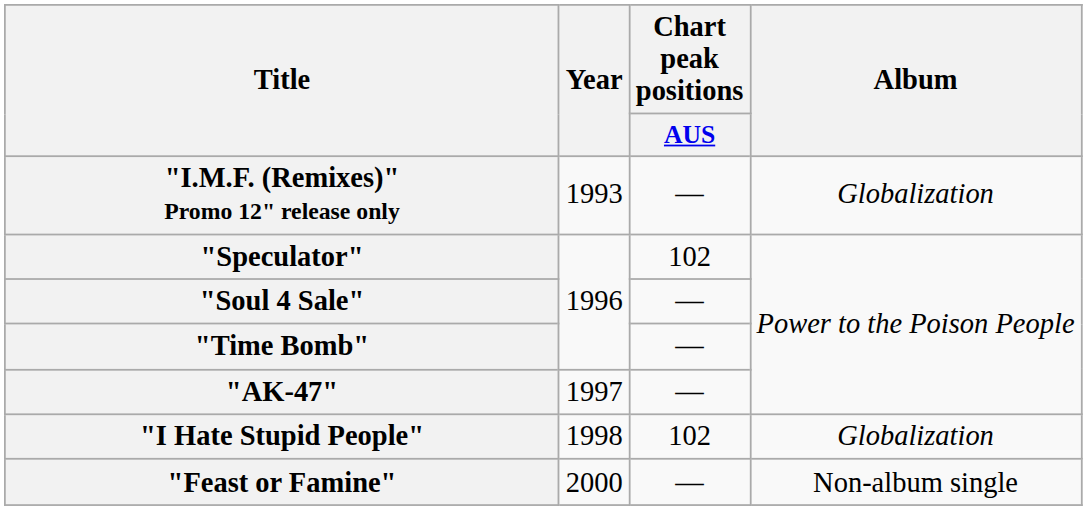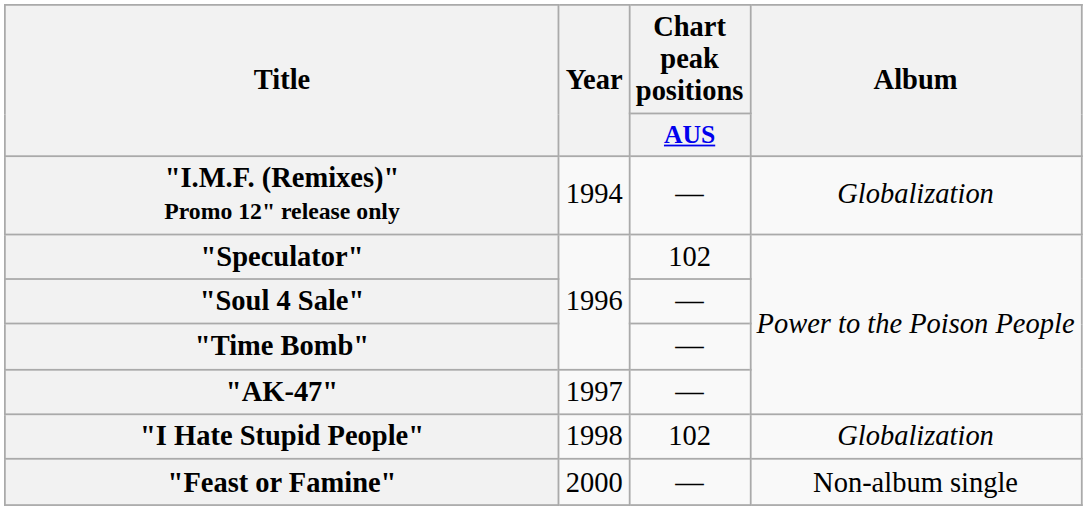 <table class="wikitable plainrowheaders" style="text-align:center;" border="1">
 <tr>
 <th rowspan="2" scope="col" style="width:19em;">Title</th>
 <th rowspan="2" scope="col" style="width:1em;">Year</th>
 <th colspan="1">Chart peak positions</th>
 <th rowspan="2" scope="col">Album</th>
 </tr>
 <tr>
 <th scope="col" style="width:3em;font-size:90%;"><a href='#'>AUS</a><br></th>
 </tr>
 <tr>
 <th scope="row">"I.M.F. (Remixes)"<br><small>Promo 12" release only</small></th>
-<td>1993</td>
+<td>1994</td>
 <td>—</td>
 <td row><em>Globalization</em></td>
 </tr>
 <tr>
 <th scope="row">"Speculator"</th>
 <td rowspan="3">1996</td>
 <td>102</td>
 <td rowspan="4"><em>Power to the Poison People</em></td>
 </tr>
 <tr>
 <th scope="row">"Soul 4 Sale"</th>
 <td>—</td>
 </tr>
 <tr>
 <th scope="row">"Time Bomb"</th>
 <td>—</td>
 </tr>
 <tr>
 <th scope="row">"AK-47"</th>
 <td>1997</td>
 <td>—</td>
 </tr>
 <tr>
 <th scope="row">"I Hate Stupid People"</th>
 <td>1998</td>
 <td>102</td>
 <td row><em>Globalization</em></td>
 </tr>
 <tr>
 <th scope="row">"Feast or Famine"</th>
 <td>2000</td>
 <td>—</td>
 <td>Non-album single</td>
 </tr>
 </table>
